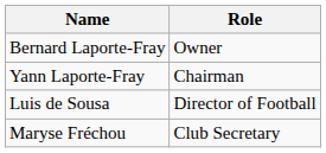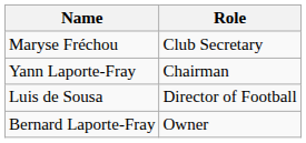 <table class="wikitable">
 <tr>
 <th>Name</th>
 <th>Role</th>
 </tr>
 <tr>
-<td> Bernard Laporte-Fray</td>
-<td>Owner</td>
+<td> Maryse Fréchou</td>
+<td>Club Secretary</td>
 </tr>
 <tr>
 <td> Yann Laporte-Fray</td>
 <td>Chairman</td>
 </tr>
 <tr>
 <td> Luis de Sousa</td>
 <td>Director of Football</td>
 </tr>
 <tr>
-<td> Maryse Fréchou</td>
-<td>Club Secretary</td>
+<td> Bernard Laporte-Fray</td>
+<td>Owner</td>
 </tr>
 </table>
